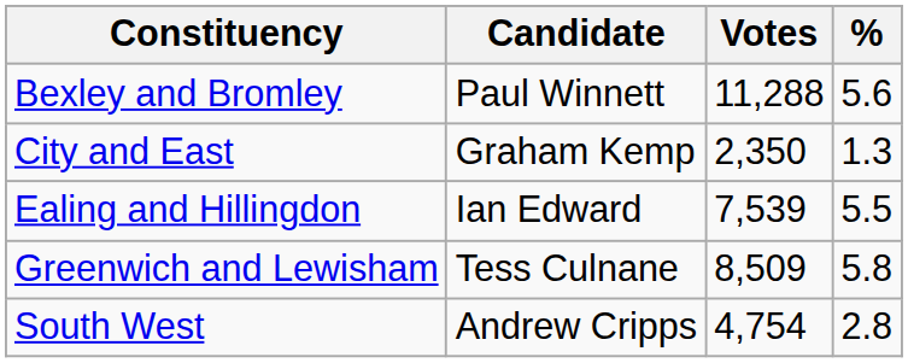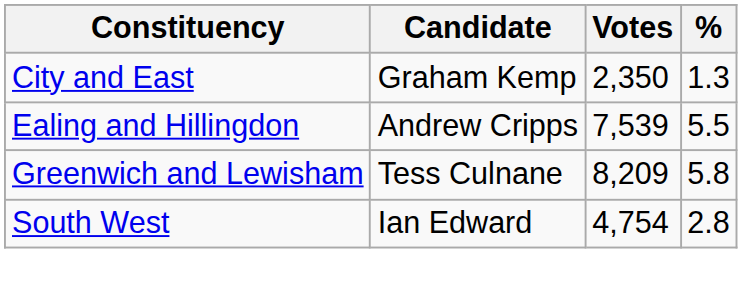 <table class="wikitable sortable">
 <tr>
 <th>Constituency</th>
 <th>Candidate</th>
 <th>Votes</th>
 <th>%</th>
-</tr>
-<tr>
-<td><a href='#'>Bexley and Bromley</a></td>
-<td>Paul Winnett</td>
-<td>11,288</td>
-<td>5.6</td>
 </tr>
 <tr>
 <td><a href='#'>City and East</a></td>
 <td>Graham Kemp</td>
 <td>2,350</td>
 <td>1.3</td>
 </tr>
 <tr>
 <td><a href='#'>Ealing and Hillingdon</a></td>
-<td>Ian Edward</td>
+<td>Andrew Cripps</td>
 <td>7,539</td>
 <td>5.5</td>
 </tr>
 <tr>
 <td><a href='#'>Greenwich and Lewisham</a></td>
 <td>Tess Culnane</td>
-<td>8,509</td>
+<td>8,209</td>
 <td>5.8</td>
 </tr>
 <tr>
 <td><a href='#'>South West</a></td>
-<td>Andrew Cripps</td>
+<td>Ian Edward</td>
 <td>4,754</td>
 <td>2.8</td>
 </tr>
 </table>
